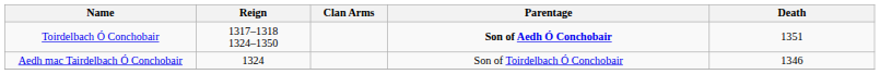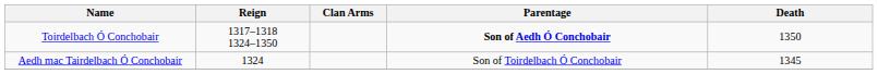 <table style="text-align:center; width:100%" class="wikitable">
 <tr>
 <th style="width:22%">Name</th>
 <th>Reign</th>
 <th style="width:105px">Clan Arms</th>
 <th>Parentage</th>
 <th style="width:19%">Death</th>
 </tr>
 <tr>
 <td><a href='#'>Toirdelbach Ó Conchobair</a></td>
 <td>1317–1318<br>1324–1350</td>
 <td></td>
 <td><strong>Son of <a href='#'>Aedh Ó Conchobair</a></strong></td>
-<td>1351</td>
+<td>1350</td>
 </tr>
 <tr>
 <td><a href='#'>Aedh mac Tairdelbach Ó Conchobair</a></td>
 <td>1324</td>
 <td></td>
 <td>Son of <a href='#'>Toirdelbach Ó Conchobair</a></td>
-<td>1346</td>
+<td>1345</td>
 </tr>
 <tr>
 </tr>
 </table>
